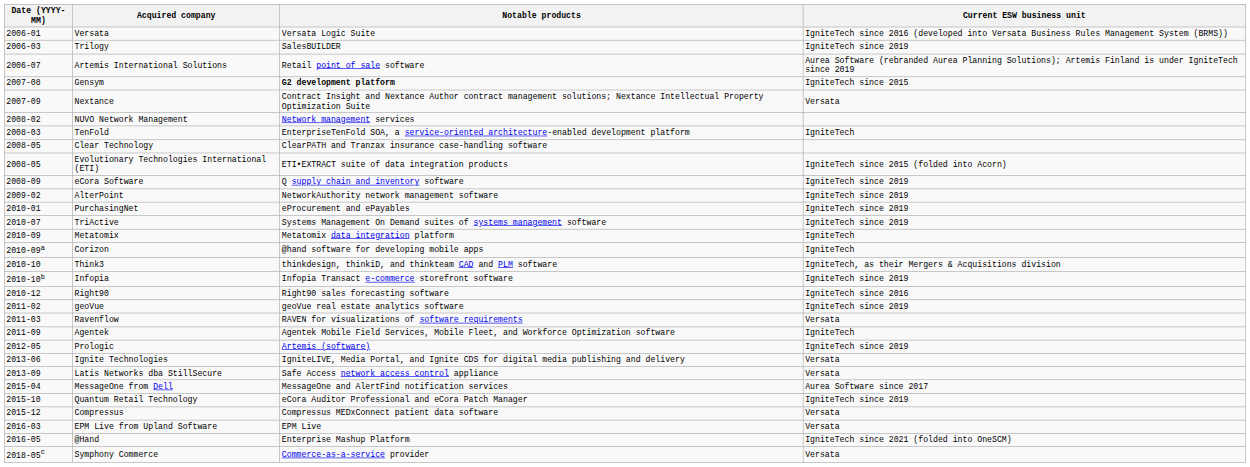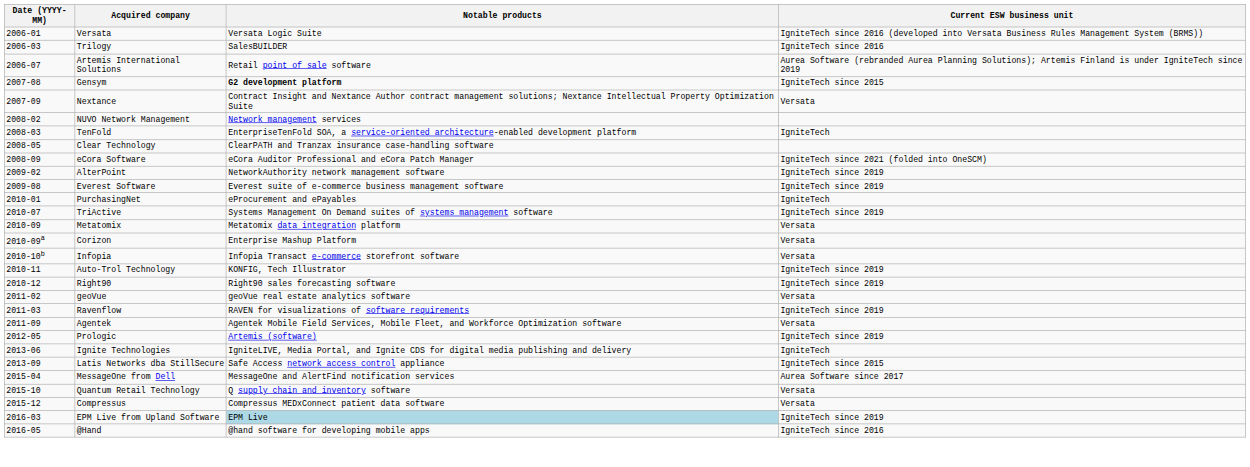 <table class="wikitable">
 <tr>
 <th>Date (YYYY-MM)</th>
 <th>Acquired company</th>
 <th>Notable products</th>
 <th>Current ESW business unit</th>
 </tr>
 <tr>
 <td>2006-01</td>
 <td>Versata</td>
 <td>Versata Logic Suite</td>
 <td>IgniteTech since 2016 (developed into Versata Business Rules Management System (BRMS))</td>
 </tr>
 <tr>
 <td>2006-03</td>
 <td>Trilogy</td>
 <td>SalesBUILDER</td>
-<td>IgniteTech since 2019</td>
+<td>IgniteTech since 2016</td>
 </tr>
 <tr>
 <td>2006-07</td>
 <td>Artemis International Solutions</td>
 <td>Retail <a href='#'>point of sale</a> software</td>
 <td>Aurea Software (rebranded Aurea Planning Solutions); Artemis Finland is under IgniteTech since 2019</td>
 </tr>
 <tr>
 <td>2007-08</td>
 <td>Gensym</td>
 <td><strong>G2 development platform</strong></td>
 <td>IgniteTech since 2015</td>
 </tr>
 <tr>
 <td>2007-09</td>
 <td>Nextance</td>
 <td>Contract Insight and Nextance Author contract management solutions; Nextance Intellectual Property Optimization Suite</td>
 <td>Versata</td>
 </tr>
 <tr>
 <td>2008-02</td>
 <td>NUVO Network Management</td>
 <td><a href='#'>Network management</a> services</td>
 <td></td>
 </tr>
 <tr>
 <td>2008-03</td>
 <td>TenFold</td>
 <td>EnterpriseTenFold SOA, a <a href='#'>service-oriented architecture</a>-enabled development platform</td>
 <td>IgniteTech</td>
 </tr>
 <tr>
 <td>2008-05</td>
 <td>Clear Technology</td>
 <td>ClearPATH and Tranzax insurance case-handling software</td>
 <td></td>
 </tr>
 <tr>
-<td>2008-05</td>
-<td>Evolutionary Technologies International (ETI)</td>
-<td>ETI•EXTRACT suite of data integration products</td>
-<td>IgniteTech since 2015 (folded into Acorn)</td>
-</tr>
-<tr>
 <td>2008-09</td>
 <td>eCora Software</td>
-<td>Q <a href='#'>supply chain and inventory</a> software</td>
-<td>IgniteTech since 2019</td>
+<td>eCora Auditor Professional and eCora Patch Manager</td>
+<td>IgniteTech since 2021 (folded into OneSCM)</td>
 </tr>
 <tr>
 <td>2009-02</td>
 <td>AlterPoint</td>
 <td>NetworkAuthority network management software</td>
 <td>IgniteTech since 2019</td>
 </tr>
 <tr>
+<td>2009-08</td>
+<td>Everest Software</td>
+<td>Everest suite of e-commerce business management software</td>
+<td>IgniteTech since 2019</td>
+</tr>
+<tr>
 <td>2010-01</td>
 <td>PurchasingNet</td>
 <td>eProcurement and ePayables</td>
-<td>IgniteTech since 2019</td>
+<td>IgniteTech</td>
 </tr>
 <tr>
 <td>2010-07</td>
 <td>TriActive</td>
 <td>Systems Management On Demand suites of <a href='#'>systems management</a> software</td>
 <td>IgniteTech since 2019</td>
 </tr>
 <tr>
 <td>2010-09</td>
 <td>Metatomix</td>
 <td>Metatomix <a href='#'>data integration</a> platform</td>
-<td>IgniteTech</td>
+<td>Versata</td>
 </tr>
 <tr>
 <td>2010-09<sup>a</sup></td>
 <td>Corizon</td>
-<td>@hand software for developing mobile apps</td>
-<td>IgniteTech</td>
-</tr>
-<tr>
-<td>2010-10</td>
-<td>Think3</td>
-<td>thinkdesign, thinkiD, and thinkteam <a href='#'>CAD</a> and <a href='#'>PLM</a> software</td>
-<td>IgniteTech, as their Mergers & Acquisitions division</td>
+<td>Enterprise Mashup Platform</td>
+<td>Versata</td>
 </tr>
 <tr>
 <td>2010-10<sup>b</sup></td>
 <td>Infopia</td>
 <td>Infopia Transact <a href='#'>e-commerce</a> storefront software</td>
+<td>Versata</td>
+</tr>
+<tr>
+<td>2010-11</td>
+<td>Auto-Trol Technology</td>
+<td>KONFIG, Tech Illustrator</td>
 <td>IgniteTech since 2019</td>
 </tr>
 <tr>
 <td>2010-12</td>
 <td>Right90</td>
 <td>Right90 sales forecasting software</td>
-<td>IgniteTech since 2016</td>
+<td>IgniteTech since 2019</td>
 </tr>
 <tr>
 <td>2011-02</td>
 <td>geoVue</td>
 <td>geoVue real estate analytics software</td>
-<td>IgniteTech since 2019</td>
+<td>Versata</td>
 </tr>
 <tr>
 <td>2011-03</td>
 <td>Ravenflow</td>
 <td>RAVEN for visualizations of <a href='#'>software requirements</a></td>
-<td>Versata</td>
+<td>IgniteTech since 2019</td>
 </tr>
 <tr>
 <td>2011-09</td>
 <td>Agentek</td>
 <td>Agentek Mobile Field Services, Mobile Fleet, and Workforce Optimization software</td>
-<td>IgniteTech</td>
+<td>Versata</td>
 </tr>
 <tr>
 <td>2012-05</td>
 <td>Prologic</td>
 <td><a href='#'>Artemis (software)</a></td>
 <td>IgniteTech since 2019</td>
 </tr>
 <tr>
 <td>2013-06</td>
 <td>Ignite Technologies</td>
 <td>IgniteLIVE, Media Portal, and Ignite CDS for digital media publishing and delivery</td>
-<td>Versata</td>
+<td>IgniteTech</td>
 </tr>
 <tr>
 <td>2013-09</td>
 <td>Latis Networks dba StillSecure</td>
 <td>Safe Access <a href='#'>network access control</a> appliance</td>
-<td>Versata</td>
+<td>IgniteTech since 2015</td>
 </tr>
 <tr>
 <td>2015-04</td>
 <td>MessageOne from <a href='#'>Dell</a></td>
 <td>MessageOne and AlertFind notification services</td>
 <td>Aurea Software since 2017</td>
 </tr>
 <tr>
 <td>2015-10</td>
 <td>Quantum Retail Technology</td>
-<td>eCora Auditor Professional and eCora Patch Manager</td>
-<td>IgniteTech since 2019</td>
+<td>Q <a href='#'>supply chain and inventory</a> software</td>
+<td>Versata</td>
 </tr>
 <tr>
 <td>2015-12</td>
 <td>Compressus</td>
 <td>Compressus MEDxConnect patient data software</td>
 <td>Versata</td>
 </tr>
 <tr>
 <td>2016-03</td>
 <td>EPM Live from Upland Software</td>
-<td>EPM Live</td>
-<td>Versata</td>
+<td style="background: lightblue;">EPM Live</td>
+<td>IgniteTech since 2019</td>
 </tr>
 <tr>
 <td>2016-05</td>
 <td>@Hand</td>
-<td>Enterprise Mashup Platform</td>
-<td>IgniteTech since 2021 (folded into OneSCM)</td>
-</tr>
-<tr>
-<td>2018-05<sup>c</sup></td>
-<td>Symphony Commerce</td>
-<td><a href='#'>Commerce-as-a-service</a> provider</td>
-<td>Versata</td>
+<td>@hand software for developing mobile apps</td>
+<td>IgniteTech since 2016</td>
 </tr>
 </table>
